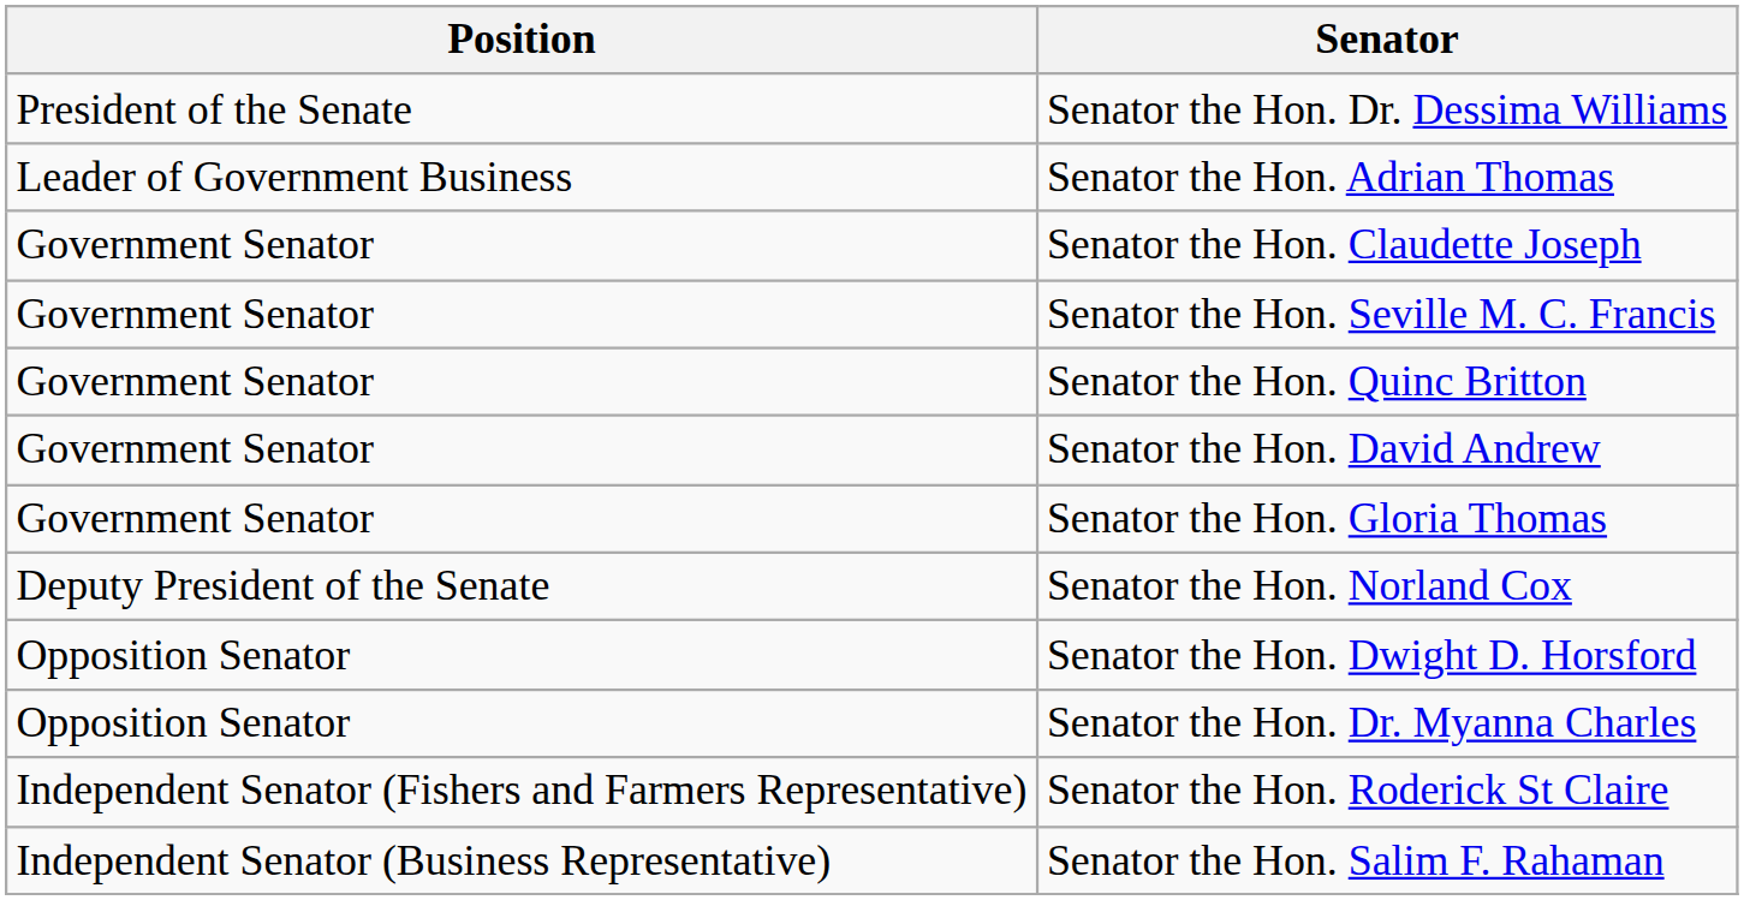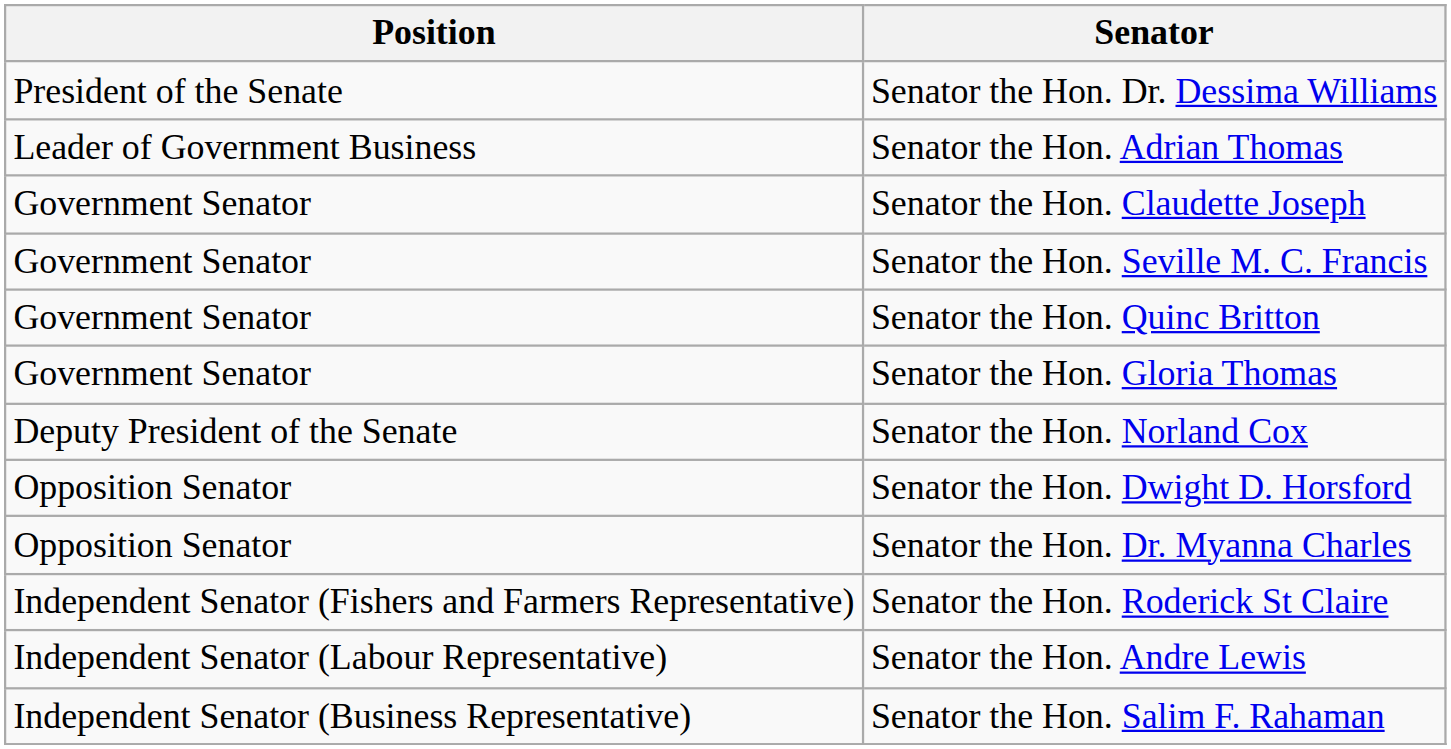 <table class="wikitable">
 <tr>
 <th>Position</th>
 <th>Senator</th>
 </tr>
 <tr>
 <td>President of the Senate</td>
 <td>Senator the Hon. Dr. <a href='#'>Dessima Williams</a></td>
 </tr>
 <tr>
 <td>Leader of Government Business</td>
 <td>Senator the Hon. <a href='#'>Adrian Thomas</a></td>
 </tr>
 <tr>
 <td>Government Senator</td>
 <td>Senator the Hon. <a href='#'>Claudette Joseph</a></td>
 </tr>
 <tr>
 <td>Government Senator</td>
 <td>Senator the Hon. <a href='#'>Seville M. C. Francis</a></td>
 </tr>
 <tr>
 <td>Government Senator</td>
 <td>Senator the Hon. <a href='#'>Quinc Britton</a></td>
 </tr>
 <tr>
 <td>Government Senator</td>
-<td>Senator the Hon. <a href='#'>David Andrew</a></td>
-</tr>
-<tr>
-<td>Government Senator</td>
 <td>Senator the Hon. <a href='#'>Gloria Thomas</a></td>
 </tr>
 <tr>
 <td>Deputy President of the Senate</td>
 <td>Senator the Hon. <a href='#'>Norland Cox</a></td>
 </tr>
 <tr>
 <td>Opposition Senator</td>
 <td>Senator the Hon. <a href='#'>Dwight D. Horsford</a></td>
 </tr>
 <tr>
 <td>Opposition Senator</td>
 <td>Senator the Hon. <a href='#'>Dr. Myanna Charles</a></td>
 </tr>
 <tr>
 <td>Independent Senator (Fishers and Farmers Representative)</td>
 <td>Senator the Hon. <a href='#'>Roderick St Claire</a></td>
 </tr>
 <tr>
+<td>Independent Senator (Labour Representative)</td>
+<td>Senator the Hon. <a href='#'>Andre Lewis</a></td>
+</tr>
+<tr>
 <td>Independent Senator (Business Representative)</td>
 <td>Senator the Hon. <a href='#'>Salim F. Rahaman</a></td>
 </tr>
 <tr>
 </tr>
 </table>
